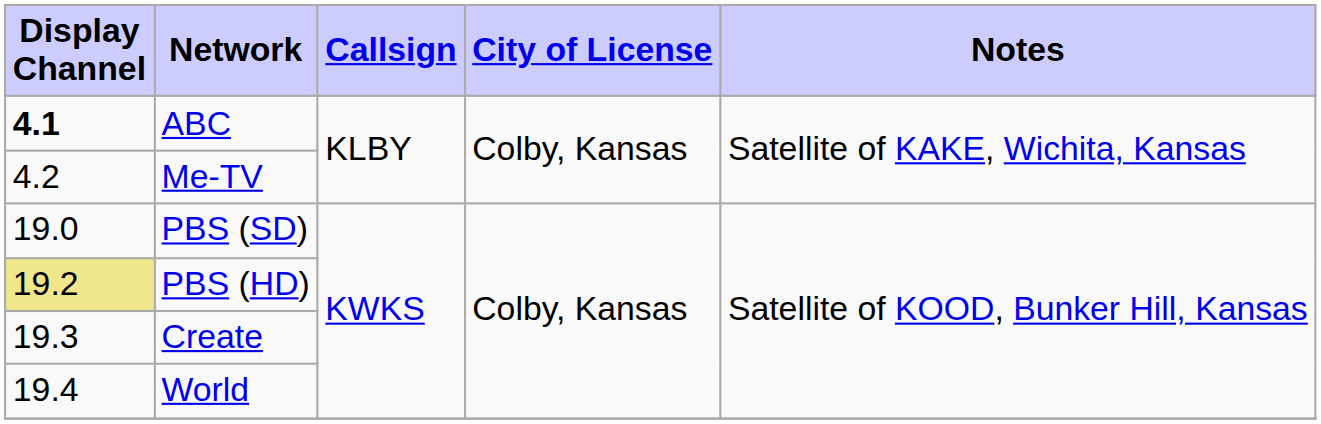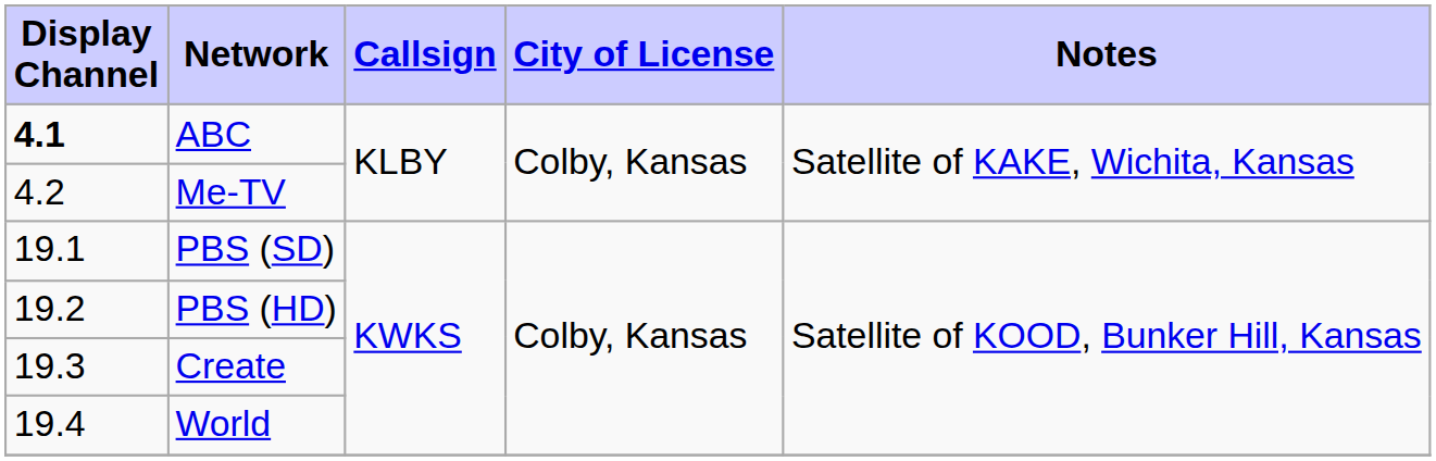 <table class="wikitable">
 <tr>
 <th style="background:#ccccff;"><strong>Display<br>Channel</strong></th>
 <th style="background:#ccccff;"><strong>Network</strong></th>
 <th style="background:#ccccff;"><strong><a href='#'>Callsign</a></strong></th>
 <th style="background:#ccccff;"><strong><a href='#'>City of License</a></strong></th>
 <th style="background:#ccccff;"><strong>Notes</strong></th>
 </tr>
 <tr>
 <td rowspan=1><strong>4.1</strong></td>
 <td rowspan=1><a href='#'>ABC</a></td>
 <td rowspan=2>KLBY</td>
 <td rowspan=2>Colby, Kansas</td>
 <td rowspan=2>Satellite of <a href='#'>KAKE</a>, <a href='#'>Wichita, Kansas</a></td>
 </tr>
 <tr>
 <td>4.2</td>
 <td><a href='#'>Me-TV</a></td>
 </tr>
 <tr>
-<td rowspan=1>19.0</td>
+<td rowspan=1>19.1</td>
 <td rowspan=1><a href='#'>PBS</a> (<a href='#'>SD</a>)</td>
 <td rowspan=4><a href='#'>KWKS</a></td>
 <td rowspan=4>Colby, Kansas</td>
 <td rowspan=4>Satellite of <a href='#'>KOOD</a>, <a href='#'>Bunker Hill, Kansas</a></td>
 </tr>
 <tr>
-<td style="background: khaki;">19.2</td>
+<td>19.2</td>
 <td><a href='#'>PBS</a> (<a href='#'>HD</a>)</td>
 </tr>
 <tr>
 <td>19.3</td>
 <td><a href='#'>Create</a></td>
 </tr>
 <tr>
 <td>19.4</td>
 <td><a href='#'>World</a></td>
 </tr>
 <tr>
 </tr>
 </table>
